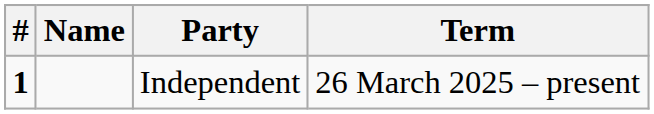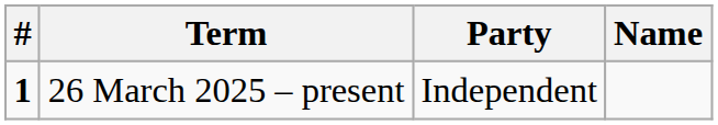 <table class="wikitable">
 <tr>
 <th>#</th>
+<th>Term</th>
+<th>Party</th>
 <th>Name</th>
-<th>Party</th>
-<th>Term</th>
 </tr>
 <tr>
 <td><strong>1</strong></td>
+<td>26 March 2025 – present</td>
+<td>Independent</td>
 <td></td>
-<td>Independent</td>
-<td>26 March 2025 – present</td>
 </tr>
 </table>
